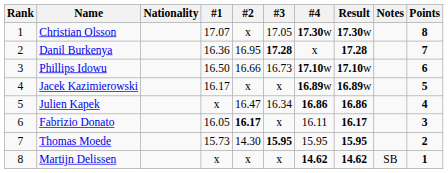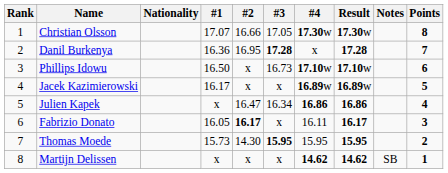 <table class="wikitable sortable" style="text-align:center">
 <tr>
 <th>Rank</th>
 <th>Name</th>
 <th>Nationality</th>
 <th>#1</th>
 <th>#2</th>
 <th>#3</th>
 <th>#4</th>
 <th>Result</th>
 <th>Notes</th>
 <th>Points</th>
 </tr>
 <tr>
 <td>1</td>
 <td align=left><a href='#'>Christian Olsson</a></td>
 <td align=left></td>
 <td>17.07</td>
-<td>x</td>
+<td>16.66</td>
 <td>17.05</td>
 <td><strong>17.30</strong>w</td>
 <td><strong>17.30</strong>w</td>
 <td></td>
 <td><strong>8</strong></td>
 </tr>
 <tr>
 <td>2</td>
 <td align=left><a href='#'>Danil Burkenya</a></td>
 <td align=left></td>
 <td>16.36</td>
 <td>16.95</td>
 <td><strong>17.28</strong></td>
 <td>x</td>
 <td><strong>17.28</strong></td>
 <td></td>
 <td><strong>7</strong></td>
 </tr>
 <tr>
 <td>3</td>
 <td align=left><a href='#'>Phillips Idowu</a></td>
 <td align=left></td>
 <td>16.50</td>
-<td>16.66</td>
+<td>x</td>
 <td>16.73</td>
 <td><strong>17.10</strong>w</td>
 <td><strong>17.10</strong>w</td>
 <td></td>
 <td><strong>6</strong></td>
 </tr>
 <tr>
 <td>4</td>
 <td align=left><a href='#'>Jacek Kazimierowski</a></td>
 <td align=left></td>
 <td>16.17</td>
 <td>x</td>
 <td>x</td>
 <td><strong>16.89</strong>w</td>
 <td><strong>16.89</strong>w</td>
 <td></td>
 <td><strong>5</strong></td>
 </tr>
 <tr>
 <td>5</td>
 <td align=left><a href='#'>Julien Kapek</a></td>
 <td align=left></td>
 <td>x</td>
 <td>16.47</td>
 <td>16.34</td>
 <td><strong>16.86</strong></td>
 <td><strong>16.86</strong></td>
 <td></td>
 <td><strong>4</strong></td>
 </tr>
 <tr>
 <td>6</td>
 <td align=left><a href='#'>Fabrizio Donato</a></td>
 <td align=left></td>
 <td>16.05</td>
 <td><strong>16.17</strong></td>
 <td>x</td>
 <td>16.11</td>
 <td><strong>16.17</strong></td>
 <td></td>
 <td><strong>3</strong></td>
 </tr>
 <tr>
 <td>7</td>
 <td align=left><a href='#'>Thomas Moede</a></td>
 <td align=left></td>
 <td>15.73</td>
 <td>14.30</td>
 <td><strong>15.95</strong></td>
 <td>15.95</td>
 <td><strong>15.95</strong></td>
 <td></td>
 <td><strong>2</strong></td>
 </tr>
 <tr>
 <td>8</td>
 <td align=left><a href='#'>Martijn Delissen</a></td>
 <td align=left></td>
 <td>x</td>
 <td>x</td>
 <td>x</td>
 <td><strong>14.62</strong></td>
 <td><strong>14.62</strong></td>
 <td>SB</td>
 <td><strong>1</strong></td>
 </tr>
 </table>
